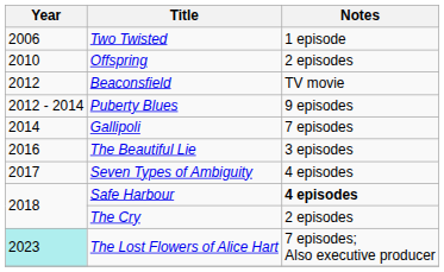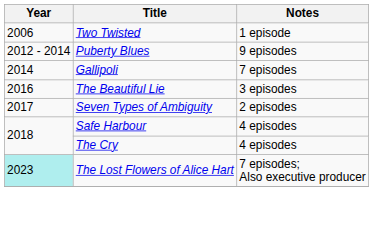 <table class="wikitable">
 <tr>
 <th>Year</th>
 <th>Title</th>
 <th>Notes</th>
 </tr>
 <tr>
 <td>2006</td>
 <td><em><a href='#'>Two Twisted</a></em></td>
 <td>1 episode</td>
-</tr>
-<tr>
-<td>2010</td>
-<td><em><a href='#'>Offspring</a></em></td>
-<td>2 episodes</td>
-</tr>
-<tr>
-<td>2012</td>
-<td><em><a href='#'>Beaconsfield</a></em></td>
-<td>TV movie</td>
 </tr>
 <tr>
 <td>2012 - 2014</td>
 <td><em><a href='#'>Puberty Blues</a></em></td>
 <td>9 episodes</td>
 </tr>
 <tr>
 <td>2014</td>
 <td><em><a href='#'>Gallipoli</a></em></td>
 <td>7 episodes</td>
 </tr>
 <tr>
 <td>2016</td>
 <td><em><a href='#'>The Beautiful Lie</a></em></td>
 <td>3 episodes</td>
 </tr>
 <tr>
 <td>2017</td>
 <td><em><a href='#'>Seven Types of Ambiguity</a></em></td>
-<td>4 episodes</td>
+<td>2 episodes</td>
 </tr>
 <tr>
 <td rowspan=2>2018</td>
 <td><em><a href='#'>Safe Harbour</a></em></td>
-<td><strong>4 episodes</strong></td>
+<td>4 episodes</td>
 </tr>
 <tr>
 <td><em><a href='#'>The Cry</a></em></td>
-<td>2 episodes</td>
+<td>4 episodes</td>
 </tr>
 <tr>
 <td style="background: paleturquoise;">2023</td>
 <td><em><a href='#'>The Lost Flowers of Alice Hart</a></em></td>
 <td>7 episodes;<br>Also executive producer</td>
 </tr>
 <tr>
 </tr>
 </table>
